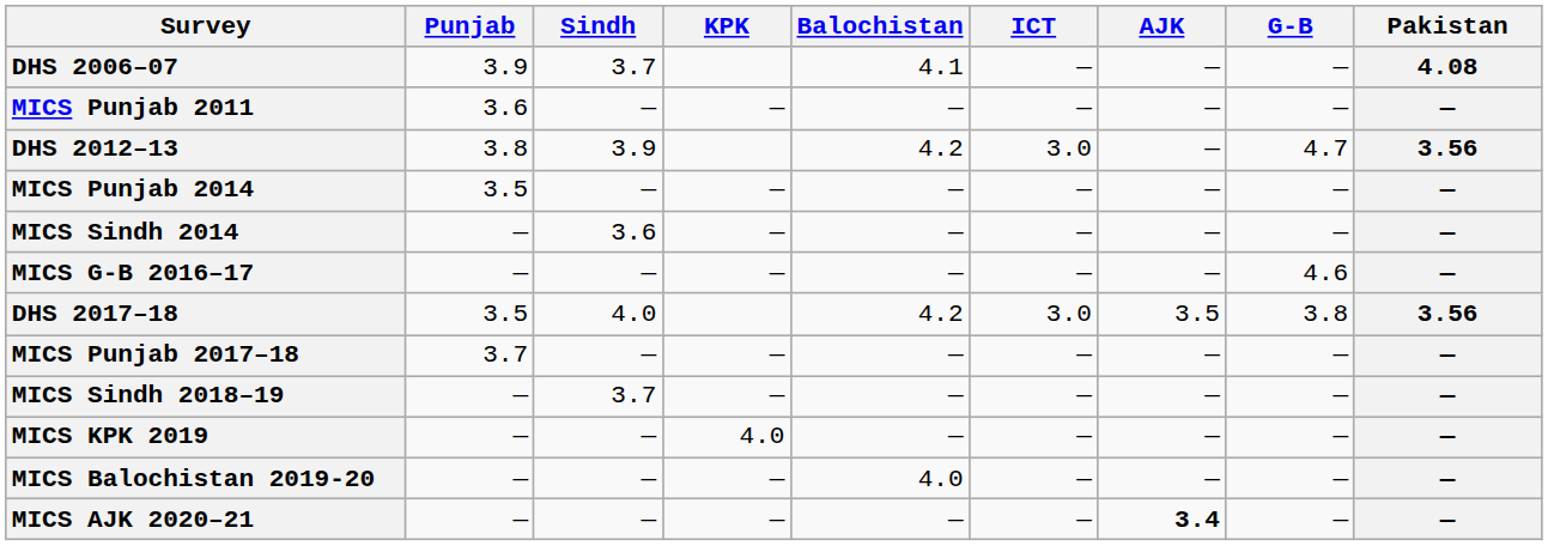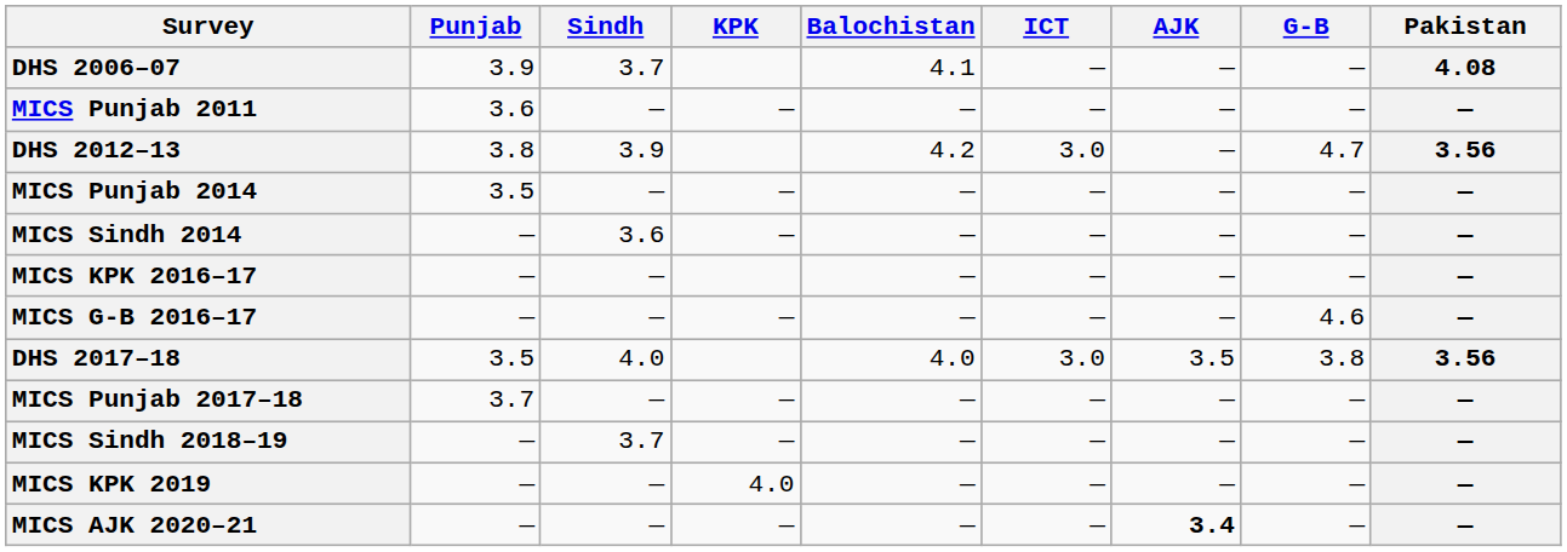 <table class="wikitable" style=text-align:right>
 <tr class=static-row-header style=vertical-align:bottom>
 <th width="200">Survey</th>
 <th width="60"><a href='#'>Punjab</a></th>
 <th width="60"><a href='#'>Sindh</a></th>
 <th width="60"><a href='#'>KPK</a></th>
 <th width="60"><a href='#'>Balochistan</a></th>
 <th width="60"><a href='#'>ICT</a></th>
 <th width="60"><a href='#'>AJK</a></th>
 <th width="60"><a href='#'>G-B</a></th>
 <th width="90">Pakistan</th>
 </tr>
 <tr>
 <th style=text-align:left>DHS 2006–07</th>
 <td>3.9</td>
 <td>3.7</td>
 <td></td>
 <td>4.1</td>
 <td>—</td>
 <td>—</td>
 <td>—</td>
 <th>4.08</th>
 </tr>
 <tr>
 <th style=text-align:left><a href='#'>MICS</a> Punjab 2011</th>
 <td>3.6</td>
 <td>—</td>
 <td>—</td>
 <td>—</td>
 <td>—</td>
 <td>—</td>
 <td>—</td>
 <th>—</th>
 </tr>
 <tr>
 <th style=text-align:left>DHS 2012–13</th>
 <td>3.8</td>
 <td>3.9</td>
 <td></td>
 <td>4.2</td>
 <td>3.0</td>
 <td>—</td>
 <td>4.7</td>
 <th>3.56</th>
 </tr>
 <tr>
 <th style=text-align:left>MICS Punjab 2014</th>
 <td>3.5</td>
 <td>—</td>
 <td>—</td>
 <td>—</td>
 <td>—</td>
 <td>—</td>
 <td>—</td>
 <th>—</th>
 </tr>
 <tr>
 <th style=text-align:left>MICS Sindh 2014</th>
 <td>—</td>
 <td>3.6</td>
 <td>—</td>
 <td>—</td>
 <td>—</td>
 <td>—</td>
 <td>—</td>
 <th>—</th>
 </tr>
 <tr>
+<th style=text-align:left>MICS KPK 2016–17</th>
+<td>—</td>
+<td>—</td>
+<td></td>
+<td>—</td>
+<td>—</td>
+<td>—</td>
+<td>—</td>
+<th>—</th>
+</tr>
+<tr>
 <th style=text-align:left>MICS G-B 2016–17</th>
 <td>—</td>
 <td>—</td>
 <td>—</td>
 <td>—</td>
 <td>—</td>
 <td>—</td>
 <td>4.6</td>
 <th>—</th>
 </tr>
 <tr>
 <th style=text-align:left>DHS 2017–18</th>
 <td>3.5</td>
 <td>4.0</td>
 <td></td>
-<td>4.2</td>
+<td>4.0</td>
 <td>3.0</td>
 <td>3.5</td>
 <td>3.8</td>
 <th>3.56</th>
 </tr>
 <tr>
 <th style=text-align:left>MICS Punjab 2017–18</th>
 <td>3.7</td>
 <td>—</td>
 <td>—</td>
 <td>—</td>
 <td>—</td>
 <td>—</td>
 <td>—</td>
 <th>—</th>
 </tr>
 <tr>
 <th style=text-align:left>MICS Sindh 2018–19</th>
 <td>—</td>
 <td>3.7</td>
 <td>—</td>
 <td>—</td>
 <td>—</td>
 <td>—</td>
 <td>—</td>
 <th>—</th>
 </tr>
 <tr>
 <th style=text-align:left>MICS KPK 2019</th>
 <td>—</td>
 <td>—</td>
 <td>4.0</td>
 <td>—</td>
 <td>—</td>
 <td>—</td>
 <td>—</td>
 <th>—</th>
 </tr>
 <tr>
-<th style=text-align:left>MICS Balochistan 2019-20</th>
-<td>—</td>
-<td>—</td>
-<td>—</td>
-<td>4.0</td>
-<td>—</td>
-<td>—</td>
-<td>—</td>
-<th>—</th>
-</tr>
-<tr>
 <th style=text-align:left>MICS AJK 2020–21</th>
 <td>—</td>
 <td>—</td>
 <td>—</td>
 <td>—</td>
 <td>—</td>
 <td><strong>3.4</strong></td>
 <td>—</td>
 <th>—</th>
 </tr>
 </table>
